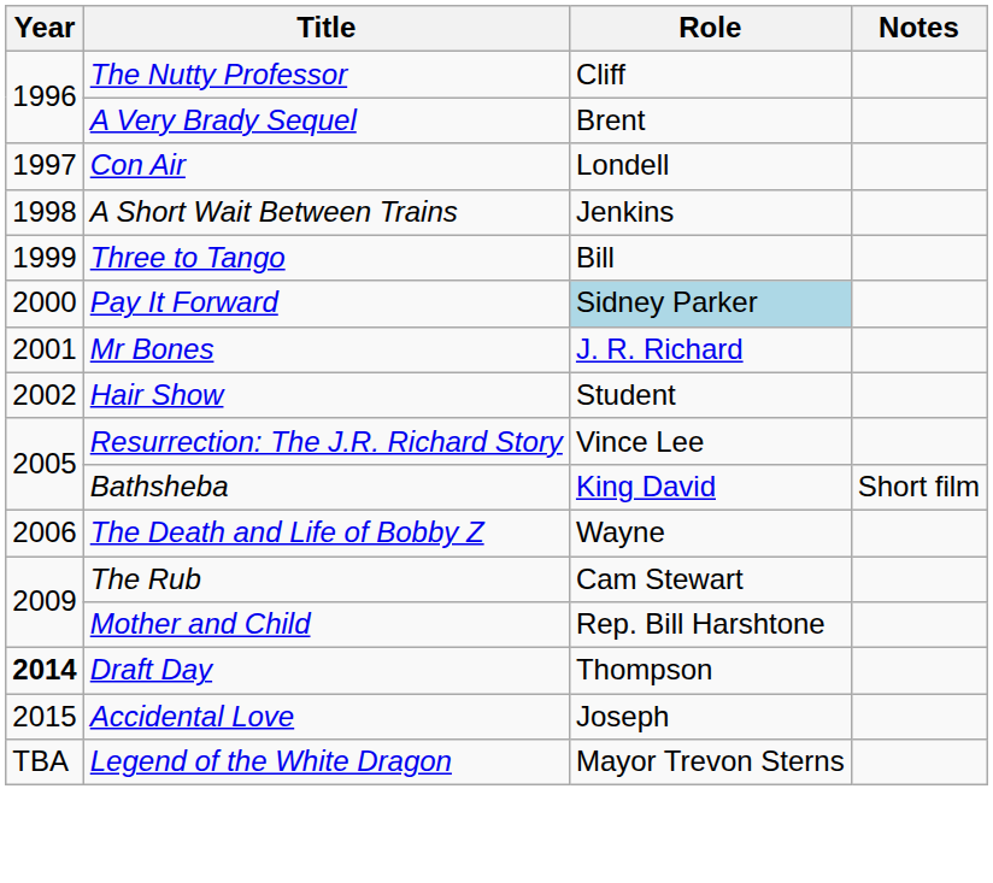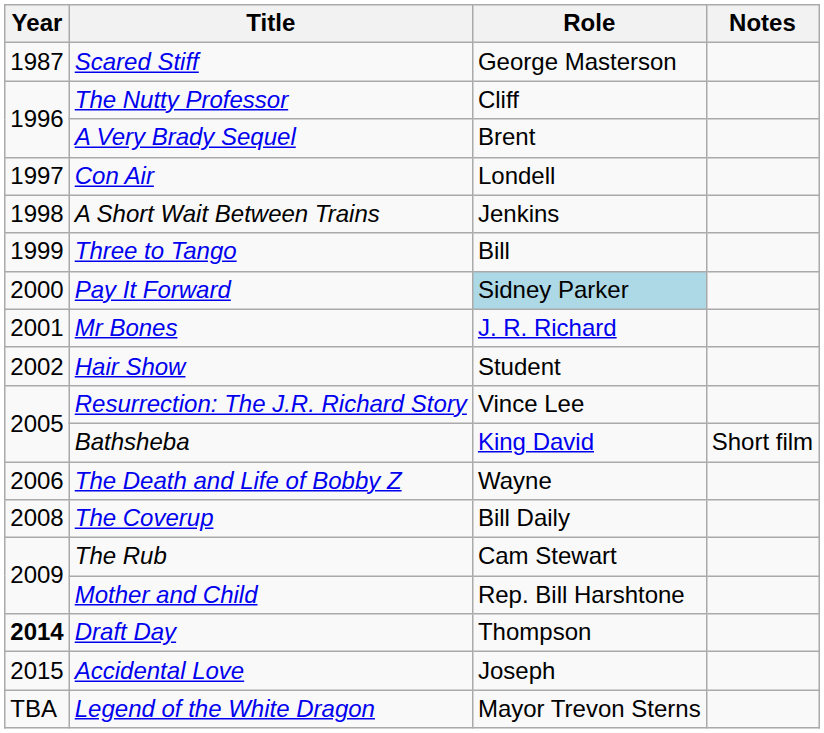 <table class="wikitable">
 <tr>
 <th>Year</th>
 <th>Title</th>
 <th>Role</th>
 <th>Notes</th>
+</tr>
+<tr>
+<td>1987</td>
+<td><em><a href='#'>Scared Stiff</a></em></td>
+<td>George Masterson</td>
+<td></td>
 </tr>
 <tr>
 <td rowspan=2>1996</td>
 <td><em><a href='#'>The Nutty Professor</a></em></td>
 <td>Cliff</td>
 <td></td>
 </tr>
 <tr>
 <td><em><a href='#'>A Very Brady Sequel</a></em></td>
 <td>Brent</td>
 <td></td>
 </tr>
 <tr>
 <td>1997</td>
 <td><em><a href='#'>Con Air</a></em></td>
 <td>Londell</td>
 <td></td>
 </tr>
 <tr>
 <td>1998</td>
 <td><em>A Short Wait Between Trains</em></td>
 <td>Jenkins</td>
 <td></td>
 </tr>
 <tr>
 <td>1999</td>
 <td><em><a href='#'>Three to Tango</a></em></td>
 <td>Bill</td>
 <td></td>
 </tr>
 <tr>
 <td>2000</td>
 <td><em><a href='#'>Pay It Forward</a></em></td>
 <td style="background: lightblue;">Sidney Parker</td>
 <td></td>
 </tr>
 <tr>
 <td>2001</td>
 <td><em><a href='#'>Mr Bones</a></em></td>
 <td><a href='#'>J. R. Richard</a></td>
 <td></td>
 </tr>
 <tr>
 <td>2002</td>
 <td><em><a href='#'>Hair Show</a></em></td>
 <td>Student</td>
 <td></td>
 </tr>
 <tr>
 <td rowspan=2>2005</td>
 <td><em><a href='#'>Resurrection: The J.R. Richard Story</a></em></td>
 <td>Vince Lee</td>
 <td></td>
 </tr>
 <tr>
 <td><em>Bathsheba</em></td>
 <td><a href='#'>King David</a></td>
 <td>Short film</td>
 </tr>
 <tr>
 <td>2006</td>
 <td><em><a href='#'>The Death and Life of Bobby Z</a></em></td>
 <td>Wayne</td>
 <td></td>
 </tr>
 <tr>
+<td>2008</td>
+<td><em><a href='#'>The Coverup</a></em></td>
+<td>Bill Daily</td>
+<td></td>
+</tr>
+<tr>
 <td rowspan=2>2009</td>
 <td><em>The Rub</em></td>
 <td>Cam Stewart</td>
 <td></td>
 </tr>
 <tr>
 <td><em><a href='#'>Mother and Child</a></em></td>
 <td>Rep. Bill Harshtone</td>
 <td></td>
 </tr>
 <tr>
 <td><strong>2014</strong></td>
 <td><em><a href='#'>Draft Day</a></em></td>
 <td>Thompson</td>
 <td></td>
 </tr>
 <tr>
 <td>2015</td>
 <td><em><a href='#'>Accidental Love</a></em></td>
 <td>Joseph</td>
 <td></td>
 </tr>
 <tr>
 <td>TBA</td>
 <td><em><a href='#'>Legend of the White Dragon</a></em></td>
 <td>Mayor Trevon Sterns</td>
 <td></td>
 </tr>
 </table>
